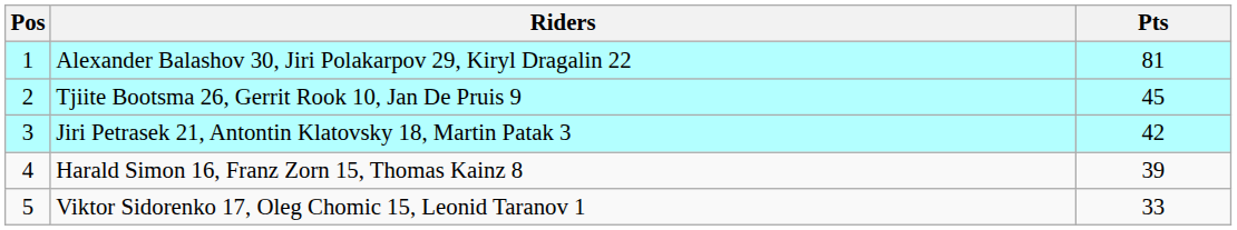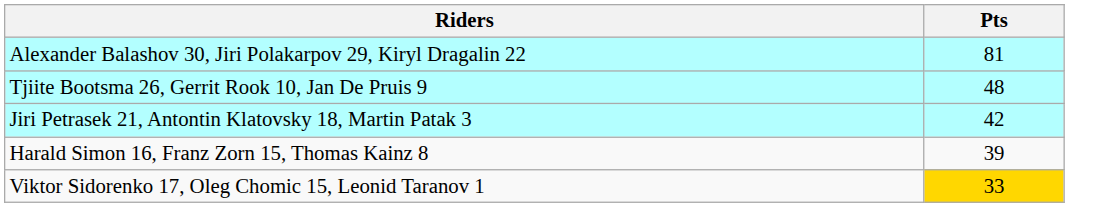 <table class="wikitable" style="font-size: 100%">
 <tr>
-<th width=20>Pos</th>
 <th width=700>Riders</th>
 <th width=100>Pts</th>
 </tr>
 <tr align=center style="background-color: #b3ffff;">
-<td>1</td>
 <td align="left"> Alexander Balashov 30, Jiri Polakarpov 29, Kiryl Dragalin 22</td>
 <td>81</td>
 </tr>
 <tr align=center style="background-color: #b3ffff;">
-<td>2</td>
 <td align="left"> Tjiite Bootsma 26, Gerrit Rook 10, Jan De Pruis 9</td>
-<td>45</td>
+<td>48</td>
 </tr>
 <tr align=center style="background-color: #b3ffff;">
-<td>3</td>
 <td align="left"> Jiri Petrasek 21, Antontin Klatovsky 18, Martin Patak 3</td>
 <td>42</td>
 </tr>
 <tr align=center>
-<td>4</td>
 <td align="left"> Harald Simon 16, Franz Zorn 15, Thomas Kainz 8</td>
 <td>39</td>
 </tr>
 <tr align=center>
-<td>5</td>
 <td align="left"> Viktor Sidorenko 17, Oleg Chomic 15, Leonid Taranov 1</td>
-<td>33</td>
+<td style="background: gold;">33</td>
 </tr>
 </table>
